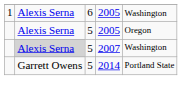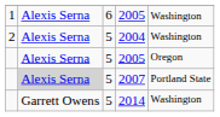 <table class="wikitable">
 <tr>
 </tr>
 <tr>
 <td>1</td>
 <td><a href='#'>Alexis Serna</a></td>
 <td>6</td>
 <td><a href='#'>2005</a></td>
+<td style="font-size:80%;">Washington</td>
+</tr>
+<tr>
+<td>2</td>
+<td><a href='#'>Alexis Serna</a></td>
+<td>5</td>
+<td><a href='#'>2004</a></td>
 <td style="font-size:80%;">Washington</td>
 </tr>
 <tr>
 <td></td>
 <td><a href='#'>Alexis Serna</a></td>
 <td>5</td>
 <td><a href='#'>2005</a></td>
 <td style="font-size:80%;">Oregon</td>
 </tr>
 <tr>
 <td></td>
 <td style="background: lightgrey;"><a href='#'>Alexis Serna</a></td>
 <td>5</td>
 <td><a href='#'>2007</a></td>
-<td style="font-size:80%;">Washington</td>
+<td style="font-size:80%;">Portland State</td>
 </tr>
 <tr>
 <td></td>
 <td>Garrett Owens</td>
 <td>5</td>
 <td><a href='#'>2014</a></td>
-<td style="font-size:80%;">Portland State</td>
+<td style="font-size:80%;">Washington</td>
 </tr>
 </table>
